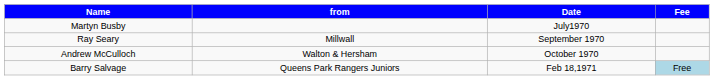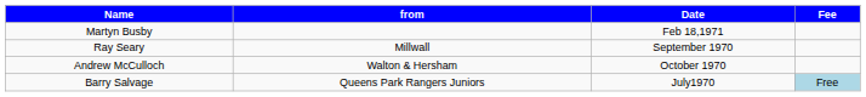 <table class="wikitable" style="text-align:center; font-size:90%; width:90%;">
 <tr>
 <th style="background:#0000FF; color:#FFFFFF; text-align:center;"><strong>Name</strong></th>
 <th style="background:#0000FF; color:#FFFFFF; text-align:center;">from</th>
 <th style="background:#0000FF; color:#FFFFFF; text-align:center;">Date</th>
 <th style="background:#0000FF; color:#FFFFFF; text-align:center;">Fee</th>
 </tr>
 <tr>
 <td>Martyn Busby</td>
 <td></td>
-<td>July1970</td>
+<td>Feb 18,1971</td>
 <td></td>
 </tr>
 <tr>
 <td>Ray Seary</td>
 <td>Millwall</td>
 <td>September 1970</td>
 <td></td>
 </tr>
 <tr>
 <td>Andrew McCulloch</td>
 <td>Walton & Hersham</td>
 <td>October 1970</td>
 <td></td>
 </tr>
 <tr>
 <td>Barry Salvage</td>
 <td>Queens Park Rangers Juniors</td>
-<td>Feb 18,1971</td>
+<td>July1970</td>
 <td style="background: lightblue;">Free</td>
 </tr>
 </table>
